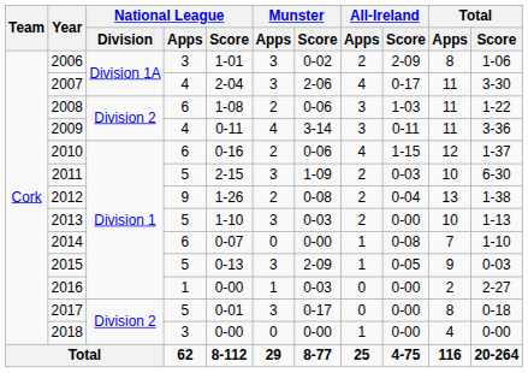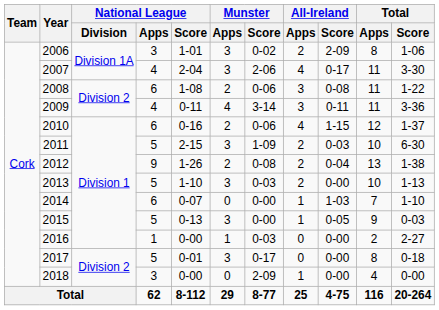 <table class="wikitable" style="text-align:center">
 <tr>
 <th rowspan="2">Team</th>
 <th rowspan="2">Year</th>
 <th colspan="3"><a href='#'>National League</a></th>
 <th colspan="2"><a href='#'>Munster</a></th>
 <th colspan="2"><a href='#'>All-Ireland</a></th>
 <th colspan="2">Total</th>
 </tr>
 <tr>
 <th>Division</th>
 <th>Apps</th>
 <th>Score</th>
 <th>Apps</th>
 <th>Score</th>
 <th>Apps</th>
 <th>Score</th>
 <th>Apps</th>
 <th>Score</th>
 </tr>
 <tr>
 <td rowspan="13"><a href='#'>Cork</a></td>
 <td>2006</td>
 <td rowspan="2"><a href='#'>Division 1A</a></td>
 <td>3</td>
 <td>1-01</td>
 <td>3</td>
 <td>0-02</td>
 <td>2</td>
 <td>2-09</td>
 <td>8</td>
 <td>1-06</td>
 </tr>
 <tr>
 <td>2007</td>
 <td>4</td>
 <td>2-04</td>
 <td>3</td>
 <td>2-06</td>
 <td>4</td>
 <td>0-17</td>
 <td>11</td>
 <td>3-30</td>
 </tr>
 <tr>
 <td>2008</td>
 <td rowspan="2"><a href='#'>Division 2</a></td>
 <td>6</td>
 <td>1-08</td>
 <td>2</td>
 <td>0-06</td>
 <td>3</td>
-<td>1-03</td>
+<td>0-08</td>
 <td>11</td>
 <td>1-22</td>
 </tr>
 <tr>
 <td>2009</td>
 <td>4</td>
 <td>0-11</td>
 <td>4</td>
 <td>3-14</td>
 <td>3</td>
 <td>0-11</td>
 <td>11</td>
 <td>3-36</td>
 </tr>
 <tr>
 <td>2010</td>
 <td rowspan="7"><a href='#'>Division 1</a></td>
 <td>6</td>
 <td>0-16</td>
 <td>2</td>
 <td>0-06</td>
 <td>4</td>
 <td>1-15</td>
 <td>12</td>
 <td>1-37</td>
 </tr>
 <tr>
 <td>2011</td>
 <td>5</td>
 <td>2-15</td>
 <td>3</td>
 <td>1-09</td>
 <td>2</td>
 <td>0-03</td>
 <td>10</td>
 <td>6-30</td>
 </tr>
 <tr>
 <td>2012</td>
 <td>9</td>
 <td>1-26</td>
 <td>2</td>
 <td>0-08</td>
 <td>2</td>
 <td>0-04</td>
 <td>13</td>
 <td>1-38</td>
 </tr>
 <tr>
 <td>2013</td>
 <td>5</td>
 <td>1-10</td>
 <td>3</td>
 <td>0-03</td>
 <td>2</td>
 <td>0-00</td>
 <td>10</td>
 <td>1-13</td>
 </tr>
 <tr>
 <td>2014</td>
 <td>6</td>
 <td>0-07</td>
 <td>0</td>
 <td>0-00</td>
 <td>1</td>
-<td>0-08</td>
+<td>1-03</td>
 <td>7</td>
 <td>1-10</td>
 </tr>
 <tr>
 <td>2015</td>
 <td>5</td>
 <td>0-13</td>
 <td>3</td>
-<td>2-09</td>
+<td>0-00</td>
 <td>1</td>
 <td>0-05</td>
 <td>9</td>
 <td>0-03</td>
 </tr>
 <tr>
 <td>2016</td>
 <td>1</td>
 <td>0-00</td>
 <td>1</td>
 <td>0-03</td>
 <td>0</td>
 <td>0-00</td>
 <td>2</td>
 <td>2-27</td>
 </tr>
 <tr>
 <td>2017</td>
 <td rowspan="2"><a href='#'>Division 2</a></td>
 <td>5</td>
 <td>0-01</td>
 <td>3</td>
 <td>0-17</td>
 <td>0</td>
 <td>0-00</td>
 <td>8</td>
 <td>0-18</td>
 </tr>
 <tr>
 <td>2018</td>
 <td>3</td>
 <td>0-00</td>
 <td>0</td>
-<td>0-00</td>
+<td>2-09</td>
 <td>1</td>
 <td>0-00</td>
 <td>4</td>
 <td>0-00</td>
 </tr>
 <tr>
 <th colspan="3">Total</th>
 <td><strong>62</strong></td>
 <td><strong>8-112</strong></td>
 <td><strong>29</strong></td>
 <td><strong>8-77</strong></td>
 <td><strong>25</strong></td>
 <td><strong>4-75</strong></td>
 <td><strong>116</strong></td>
 <td><strong>20-264</strong></td>
 </tr>
 </table>
